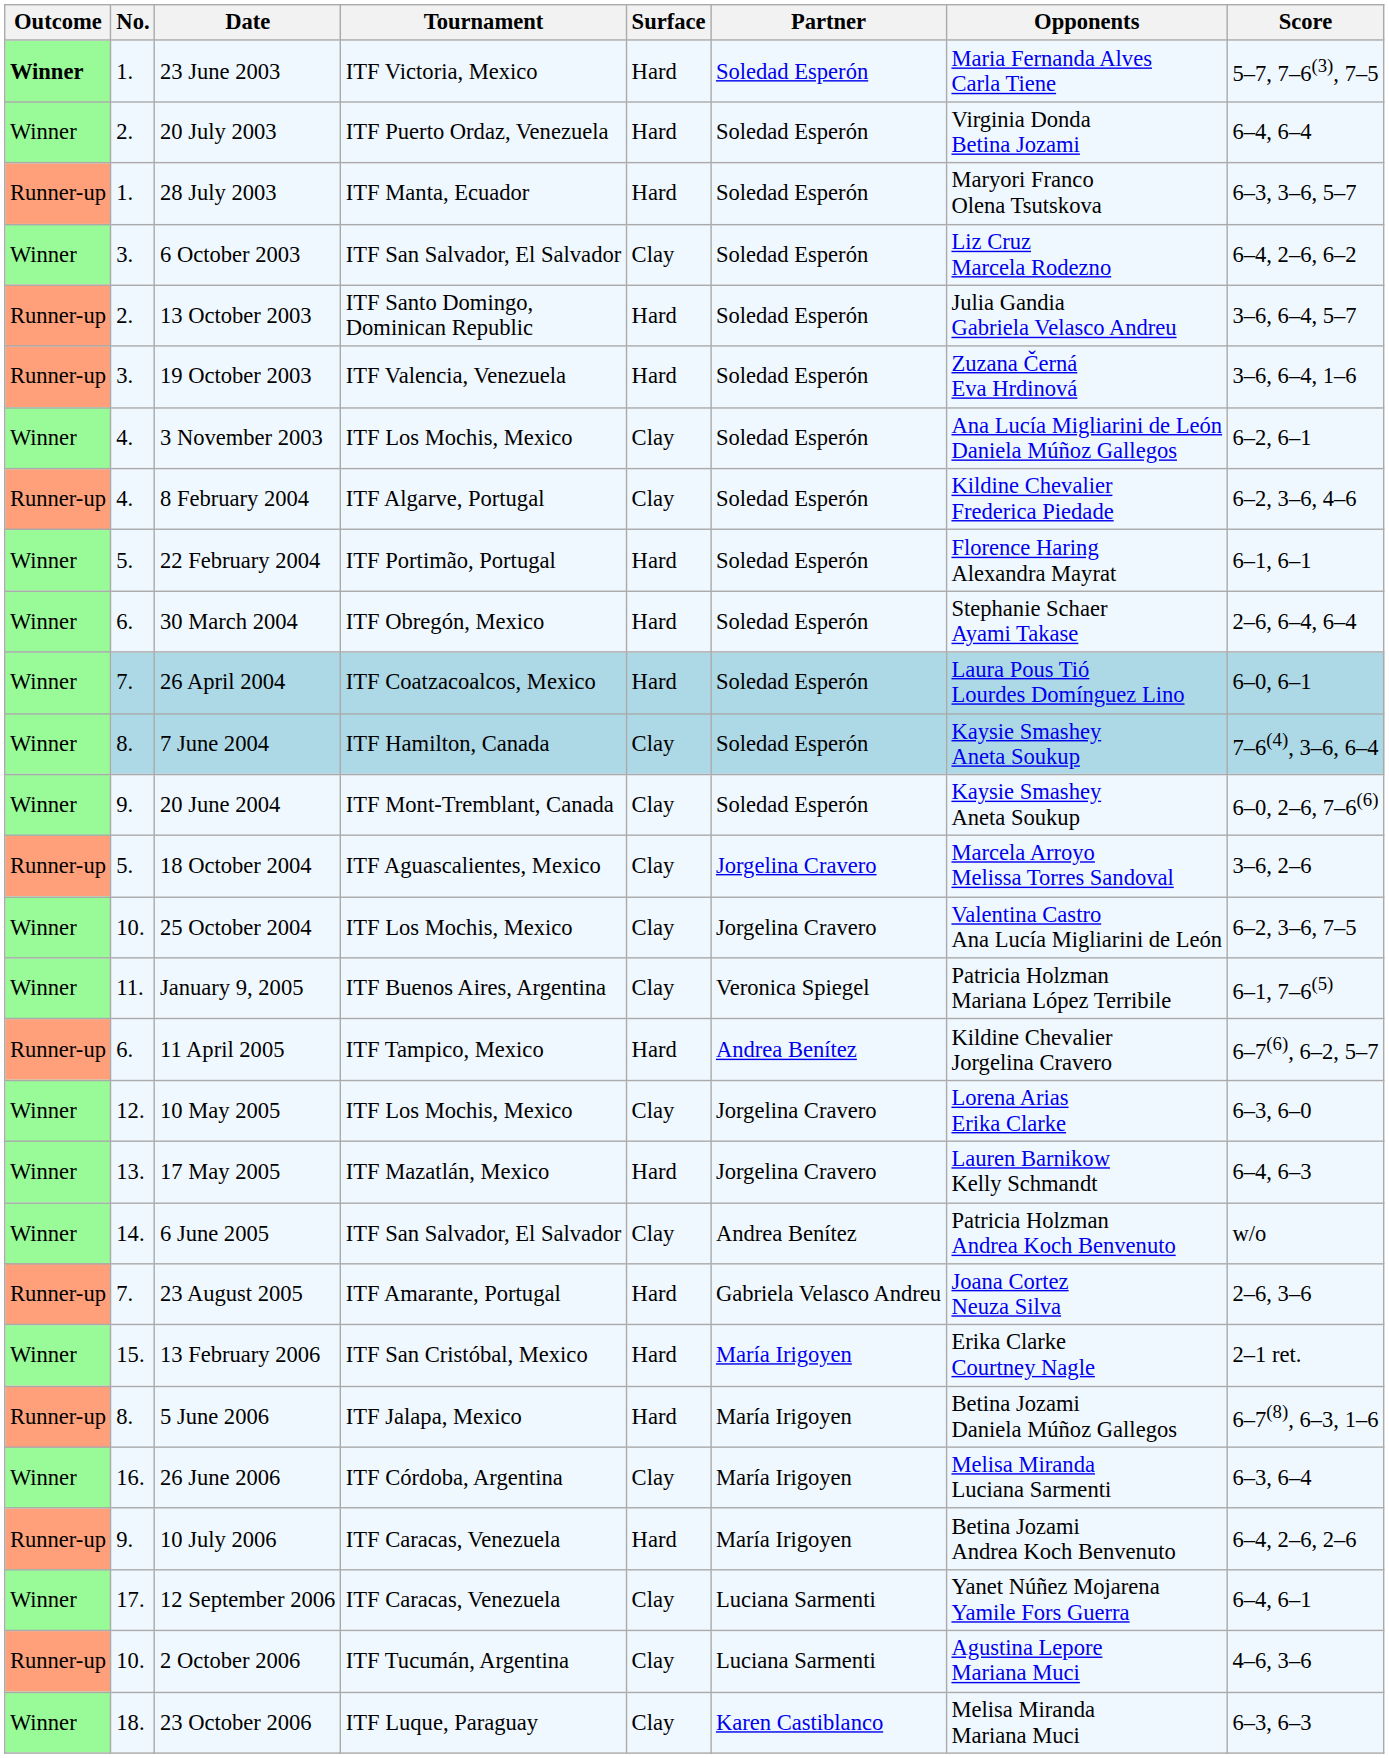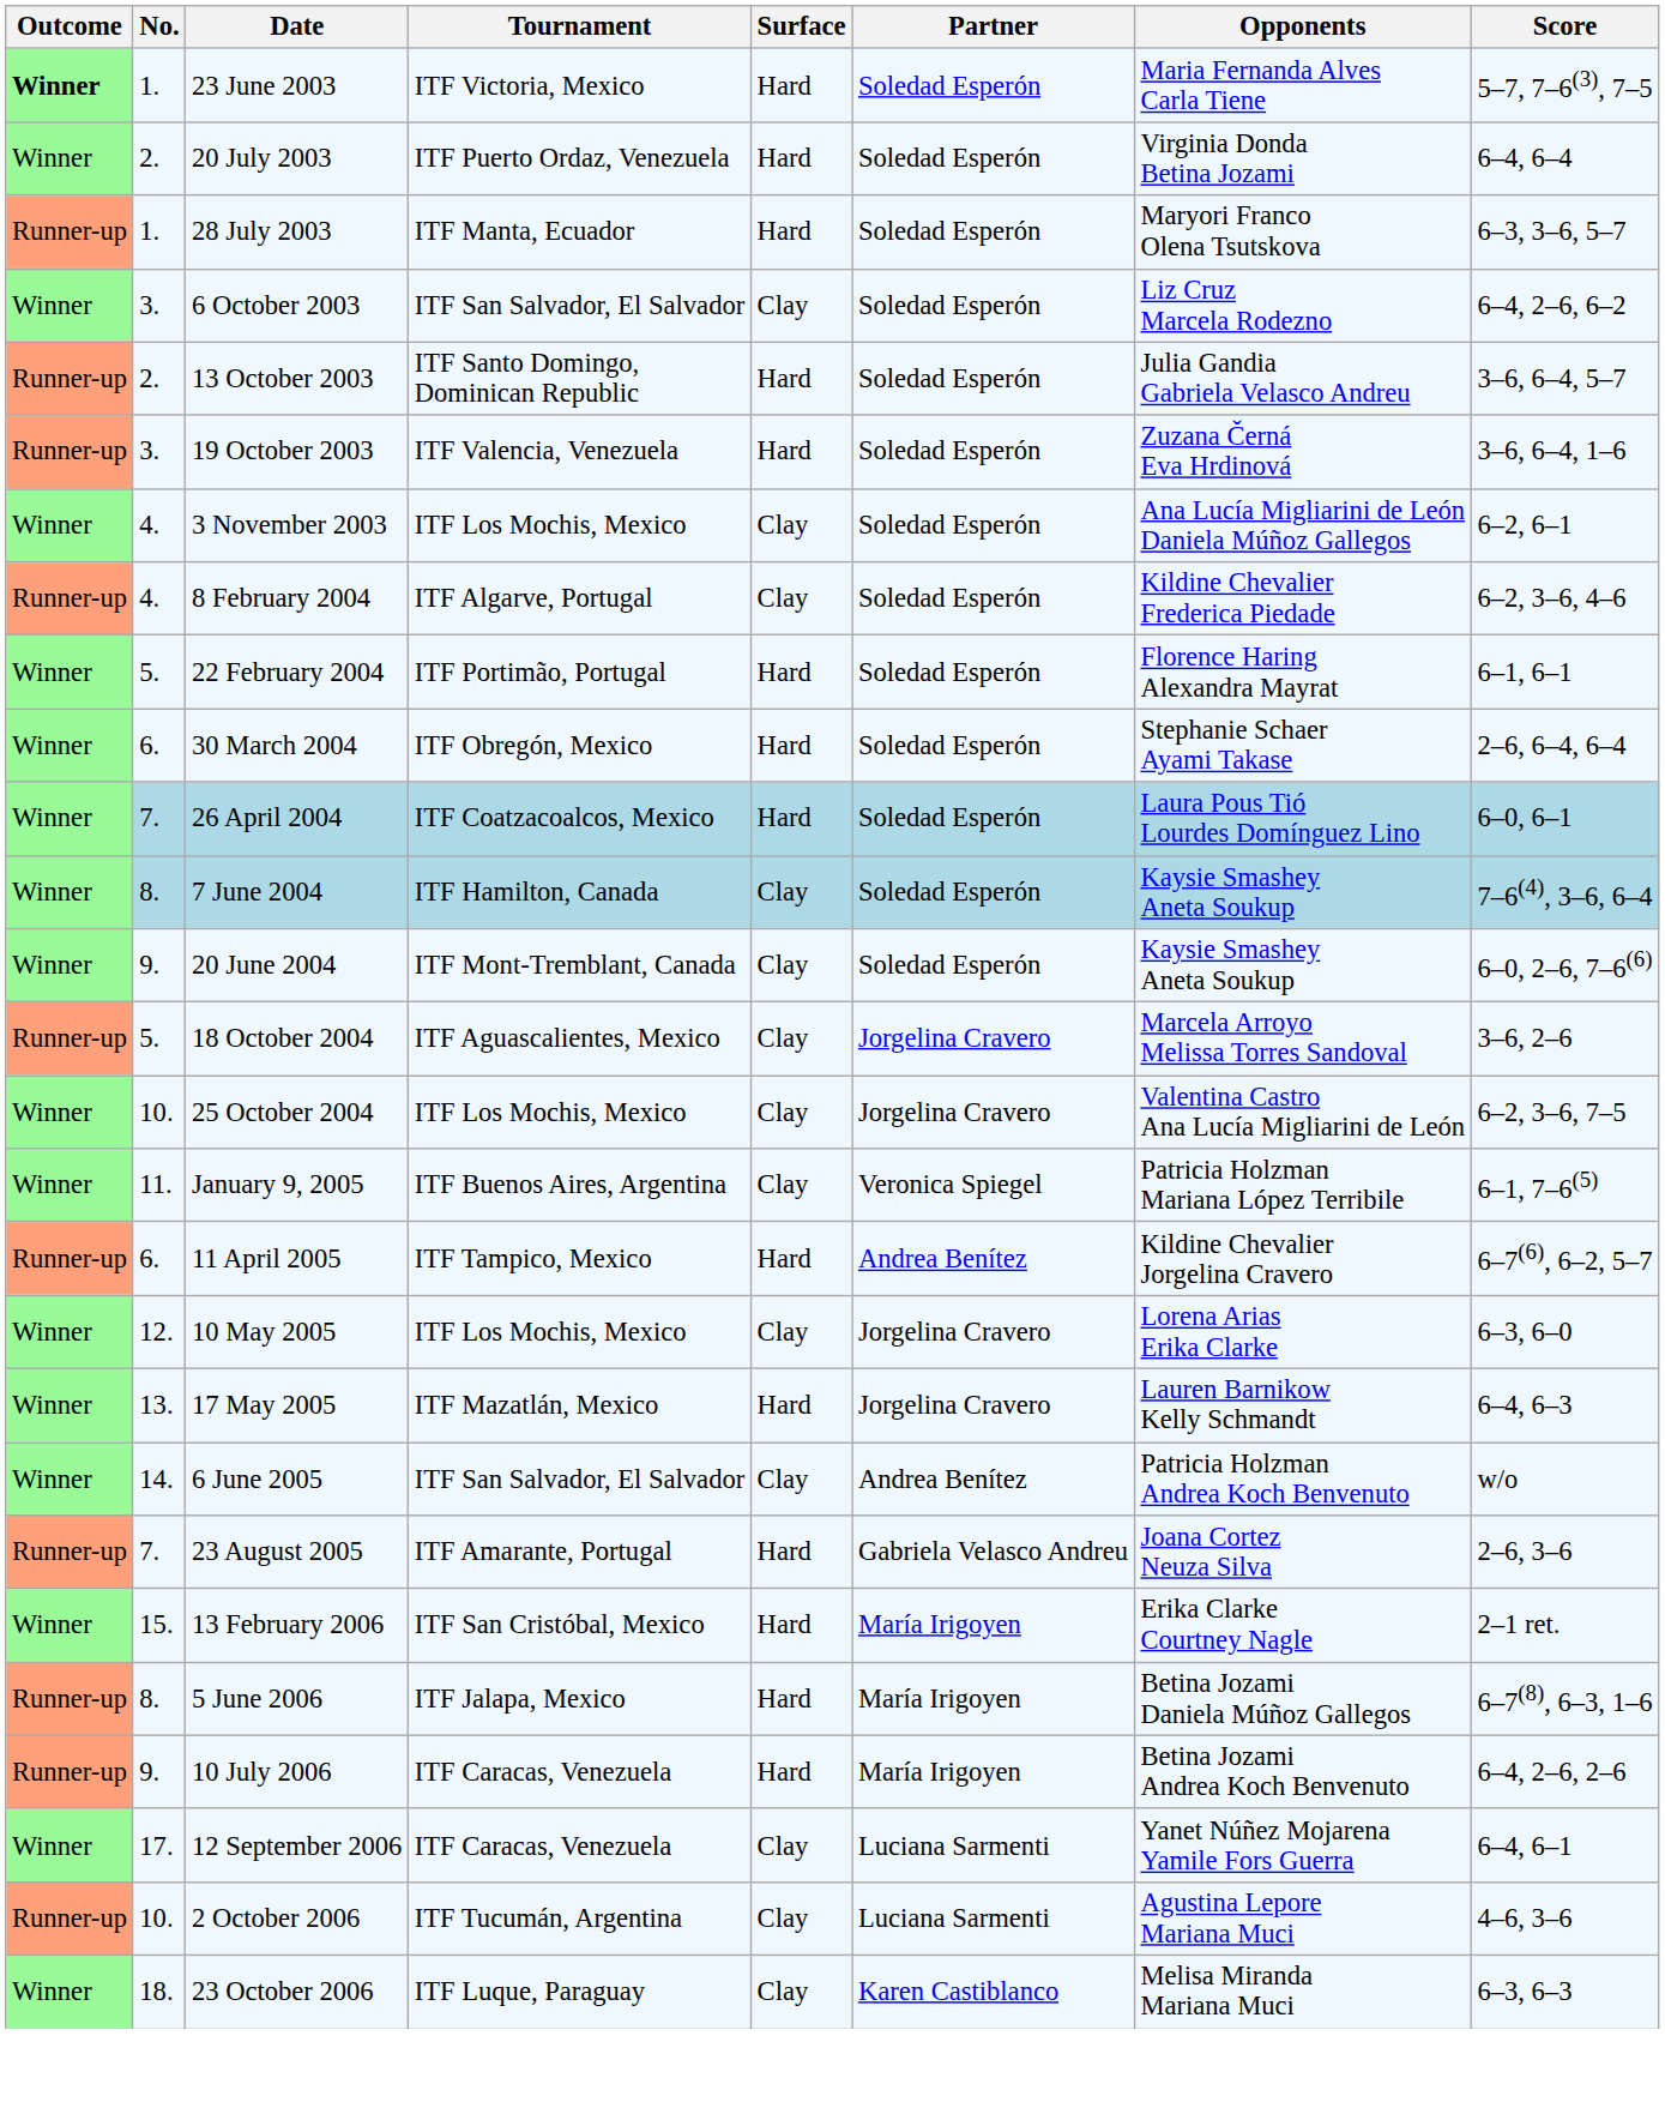 <table class="sortable wikitable">
 <tr>
 <th>Outcome</th>
 <th>No.</th>
 <th>Date</th>
 <th>Tournament</th>
 <th>Surface</th>
 <th>Partner</th>
 <th>Opponents</th>
 <th class="unsortable">Score</th>
 </tr>
 <tr style="background:#f0f8ff;">
 <td bgcolor="98FB98"><strong>Winner</strong></td>
 <td>1.</td>
 <td>23 June 2003</td>
 <td>ITF Victoria, Mexico</td>
 <td>Hard</td>
 <td> <a href='#'>Soledad Esperón</a></td>
 <td> <a href='#'>Maria Fernanda Alves</a> <br>  <a href='#'>Carla Tiene</a></td>
 <td>5–7, 7–6<sup>(3)</sup>, 7–5</td>
 </tr>
 <tr style="background:#f0f8ff;">
 <td bgcolor="98FB98">Winner</td>
 <td>2.</td>
 <td>20 July 2003</td>
 <td>ITF Puerto Ordaz, Venezuela</td>
 <td>Hard</td>
 <td> Soledad Esperón</td>
 <td> Virginia Donda <br>  <a href='#'>Betina Jozami</a></td>
 <td>6–4, 6–4</td>
 </tr>
 <tr style="background:#f0f8ff;">
 <td bgcolor="FFA07A">Runner-up</td>
 <td>1.</td>
 <td>28 July 2003</td>
 <td>ITF Manta, Ecuador</td>
 <td>Hard</td>
 <td> Soledad Esperón</td>
 <td> Maryori Franco <br>  Olena Tsutskova</td>
 <td>6–3, 3–6, 5–7</td>
 </tr>
 <tr style="background:#f0f8ff;">
 <td bgcolor="98FB98">Winner</td>
 <td>3.</td>
 <td>6 October 2003</td>
 <td>ITF San Salvador, El Salvador</td>
 <td>Clay</td>
 <td> Soledad Esperón</td>
 <td> <a href='#'>Liz Cruz</a> <br>  <a href='#'>Marcela Rodezno</a></td>
 <td>6–4, 2–6, 6–2</td>
 </tr>
 <tr style="background:#f0f8ff;">
 <td bgcolor="FFA07A">Runner-up</td>
 <td>2.</td>
 <td>13 October 2003</td>
 <td>ITF Santo Domingo, <br>Dominican Republic</td>
 <td>Hard</td>
 <td> Soledad Esperón</td>
 <td> Julia Gandia <br>  <a href='#'>Gabriela Velasco Andreu</a></td>
 <td>3–6, 6–4, 5–7</td>
 </tr>
 <tr style="background:#f0f8ff;">
 <td bgcolor="FFA07A">Runner-up</td>
 <td>3.</td>
 <td>19 October 2003</td>
 <td>ITF Valencia, Venezuela</td>
 <td>Hard</td>
 <td> Soledad Esperón</td>
 <td> <a href='#'>Zuzana Černá</a> <br>  <a href='#'>Eva Hrdinová</a></td>
 <td>3–6, 6–4, 1–6</td>
 </tr>
 <tr style="background:#f0f8ff;">
 <td bgcolor="98FB98">Winner</td>
 <td>4.</td>
 <td>3 November 2003</td>
 <td>ITF Los Mochis, Mexico</td>
 <td>Clay</td>
 <td> Soledad Esperón</td>
 <td> <a href='#'>Ana Lucía Migliarini de León</a> <br>  <a href='#'>Daniela Múñoz Gallegos</a></td>
 <td>6–2, 6–1</td>
 </tr>
 <tr style="background:#f0f8ff;">
 <td bgcolor="FFA07A">Runner-up</td>
 <td>4.</td>
 <td>8 February 2004</td>
 <td>ITF Algarve, Portugal</td>
 <td>Clay</td>
 <td> Soledad Esperón</td>
 <td> <a href='#'>Kildine Chevalier</a> <br>  <a href='#'>Frederica Piedade</a></td>
 <td>6–2, 3–6, 4–6</td>
 </tr>
 <tr style="background:#f0f8ff;">
 <td bgcolor="98FB98">Winner</td>
 <td>5.</td>
 <td>22 February 2004</td>
 <td>ITF Portimão, Portugal</td>
 <td>Hard</td>
 <td> Soledad Esperón</td>
 <td> <a href='#'>Florence Haring</a> <br>  Alexandra Mayrat</td>
 <td>6–1, 6–1</td>
 </tr>
 <tr style="background:#f0f8ff;">
 <td bgcolor="98FB98">Winner</td>
 <td>6.</td>
 <td>30 March 2004</td>
 <td>ITF Obregón, Mexico</td>
 <td>Hard</td>
 <td> Soledad Esperón</td>
 <td> Stephanie Schaer <br>  <a href='#'>Ayami Takase</a></td>
 <td>2–6, 6–4, 6–4</td>
 </tr>
 <tr bgcolor=lightblue>
 <td bgcolor="98FB98">Winner</td>
 <td>7.</td>
 <td>26 April 2004</td>
 <td>ITF Coatzacoalcos, Mexico</td>
 <td>Hard</td>
 <td> Soledad Esperón</td>
 <td> <a href='#'>Laura Pous Tió</a> <br>  <a href='#'>Lourdes Domínguez Lino</a></td>
 <td>6–0, 6–1</td>
 </tr>
 <tr bgcolor=lightblue>
 <td bgcolor="98FB98">Winner</td>
 <td>8.</td>
 <td>7 June 2004</td>
 <td>ITF Hamilton, Canada</td>
 <td>Clay</td>
 <td> Soledad Esperón</td>
 <td> <a href='#'>Kaysie Smashey</a> <br>  <a href='#'>Aneta Soukup</a></td>
 <td>7–6<sup>(4)</sup>, 3–6, 6–4</td>
 </tr>
 <tr bgcolor="#f0f8ff">
 <td bgcolor="98FB98">Winner</td>
 <td>9.</td>
 <td>20 June 2004</td>
 <td>ITF Mont-Tremblant, Canada</td>
 <td>Clay</td>
 <td> Soledad Esperón</td>
 <td> <a href='#'>Kaysie Smashey</a> <br>  Aneta Soukup</td>
 <td>6–0, 2–6, 7–6<sup>(6)</sup></td>
 </tr>
 <tr bgcolor=#f0f8ff>
 <td style="background:#ffa07a;">Runner-up</td>
 <td>5.</td>
 <td>18 October 2004</td>
 <td>ITF Aguascalientes, Mexico</td>
 <td>Clay</td>
 <td> <a href='#'>Jorgelina Cravero</a></td>
 <td> <a href='#'>Marcela Arroyo</a> <br>  <a href='#'>Melissa Torres Sandoval</a></td>
 <td>3–6, 2–6</td>
 </tr>
 <tr bgcolor="#f0f8ff">
 <td style="background:#98fb98;">Winner</td>
 <td>10.</td>
 <td>25 October 2004</td>
 <td>ITF Los Mochis, Mexico</td>
 <td>Clay</td>
 <td> Jorgelina Cravero</td>
 <td> <a href='#'>Valentina Castro</a> <br>  Ana Lucía Migliarini de León</td>
 <td>6–2, 3–6, 7–5</td>
 </tr>
 <tr bgcolor="#f0f8ff">
 <td bgcolor="98FB98">Winner</td>
 <td>11.</td>
 <td>January 9, 2005</td>
 <td>ITF Buenos Aires, Argentina</td>
 <td>Clay</td>
 <td> Veronica Spiegel</td>
 <td> Patricia Holzman <br>  Mariana López Terribile</td>
 <td>6–1, 7–6<sup>(5)</sup></td>
 </tr>
 <tr style="background:#f0f8ff;">
 <td style="background:#ffa07a;">Runner-up</td>
 <td>6.</td>
 <td>11 April 2005</td>
 <td>ITF Tampico, Mexico</td>
 <td>Hard</td>
 <td> <a href='#'>Andrea Benítez</a></td>
 <td> Kildine Chevalier <br>  Jorgelina Cravero</td>
 <td>6–7<sup>(6)</sup>, 6–2, 5–7</td>
 </tr>
 <tr style="background:#f0f8ff;">
 <td bgcolor="98FB98">Winner</td>
 <td>12.</td>
 <td>10 May 2005</td>
 <td>ITF Los Mochis, Mexico</td>
 <td>Clay</td>
 <td> Jorgelina Cravero</td>
 <td> <a href='#'>Lorena Arias</a> <br>  <a href='#'>Erika Clarke</a></td>
 <td>6–3, 6–0</td>
 </tr>
 <tr style="background:#f0f8ff;">
 <td bgcolor="98FB98">Winner</td>
 <td>13.</td>
 <td>17 May 2005</td>
 <td>ITF Mazatlán, Mexico</td>
 <td>Hard</td>
 <td> Jorgelina Cravero</td>
 <td> <a href='#'>Lauren Barnikow</a> <br>  Kelly Schmandt</td>
 <td>6–4, 6–3</td>
 </tr>
 <tr style="background:#f0f8ff;">
 <td style="background:#98fb98;">Winner</td>
 <td>14.</td>
 <td>6 June 2005</td>
 <td>ITF San Salvador, El Salvador</td>
 <td>Clay</td>
 <td> Andrea Benítez</td>
 <td> Patricia Holzman <br>  <a href='#'>Andrea Koch Benvenuto</a></td>
 <td>w/o</td>
 </tr>
 <tr style="background:#f0f8ff;">
 <td style="background:#ffa07a;">Runner-up</td>
 <td>7.</td>
 <td>23 August 2005</td>
 <td>ITF Amarante, Portugal</td>
 <td>Hard</td>
 <td> Gabriela Velasco Andreu</td>
 <td> <a href='#'>Joana Cortez</a> <br>  <a href='#'>Neuza Silva</a></td>
 <td>2–6, 3–6</td>
 </tr>
 <tr style="background:#f0f8ff;">
 <td style="background:#98fb98;">Winner</td>
 <td>15.</td>
 <td>13 February 2006</td>
 <td>ITF San Cristóbal, Mexico</td>
 <td>Hard</td>
 <td> <a href='#'>María Irigoyen</a></td>
 <td> Erika Clarke <br>  <a href='#'>Courtney Nagle</a></td>
 <td>2–1 ret.</td>
 </tr>
 <tr style="background:#f0f8ff;">
 <td style="background:#ffa07a;">Runner-up</td>
 <td>8.</td>
 <td>5 June 2006</td>
 <td>ITF Jalapa, Mexico</td>
 <td>Hard</td>
 <td> María Irigoyen</td>
 <td> Betina Jozami <br>  Daniela Múñoz Gallegos</td>
 <td>6–7<sup>(8)</sup>, 6–3, 1–6</td>
 </tr>
 <tr style="background:#f0f8ff;">
-<td style="background:#98fb98;">Winner</td>
-<td>16.</td>
-<td>26 June 2006</td>
-<td>ITF Córdoba, Argentina</td>
-<td>Clay</td>
-<td> María Irigoyen</td>
-<td> <a href='#'>Melisa Miranda</a> <br>  Luciana Sarmenti</td>
-<td>6–3, 6–4</td>
-</tr>
-<tr style="background:#f0f8ff;">
 <td style="background:#ffa07a;">Runner-up</td>
 <td>9.</td>
 <td>10 July 2006</td>
 <td>ITF Caracas, Venezuela</td>
 <td>Hard</td>
 <td> María Irigoyen</td>
 <td> Betina Jozami <br>  Andrea Koch Benvenuto</td>
 <td>6–4, 2–6, 2–6</td>
 </tr>
 <tr style="background:#f0f8ff;">
 <td bgcolor="98FB98">Winner</td>
 <td>17.</td>
 <td>12 September 2006</td>
 <td>ITF Caracas, Venezuela</td>
 <td>Clay</td>
 <td> Luciana Sarmenti</td>
 <td> Yanet Núñez Mojarena <br>  <a href='#'>Yamile Fors Guerra</a></td>
 <td>6–4, 6–1</td>
 </tr>
 <tr style="background:#f0f8ff;">
 <td style="background:#ffa07a;">Runner-up</td>
 <td>10.</td>
 <td>2 October 2006</td>
 <td>ITF Tucumán, Argentina</td>
 <td>Clay</td>
 <td> Luciana Sarmenti</td>
 <td> <a href='#'>Agustina Lepore</a> <br>  <a href='#'>Mariana Muci</a></td>
 <td>4–6, 3–6</td>
 </tr>
 <tr style="background:#f0f8ff;">
 <td bgcolor="98FB98">Winner</td>
 <td>18.</td>
 <td>23 October 2006</td>
 <td>ITF Luque, Paraguay</td>
 <td>Clay</td>
 <td> <a href='#'>Karen Castiblanco</a></td>
 <td> Melisa Miranda <br>  Mariana Muci</td>
 <td>6–3, 6–3</td>
 </tr>
 </table>
